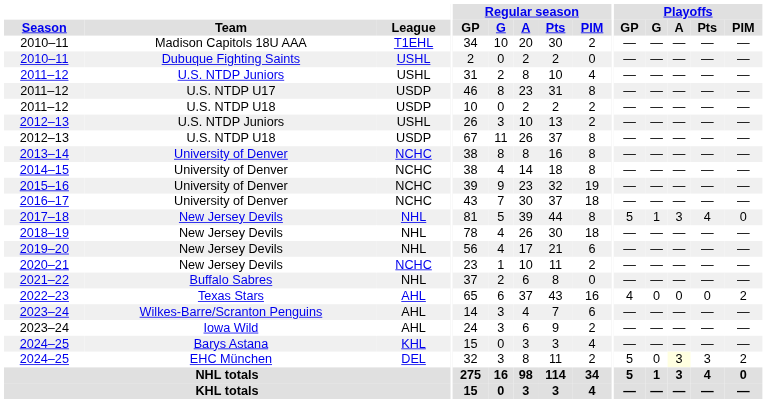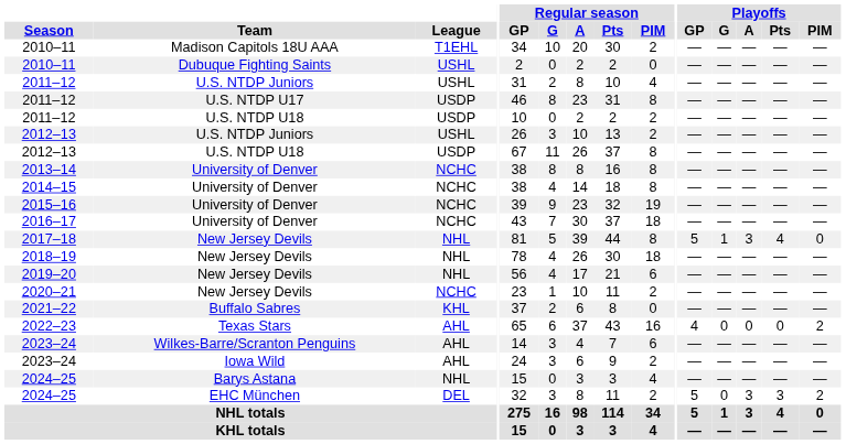 <table border="0" cellpadding="1" cellspacing="0" style="text-align:center; width:60em;">
 <tr bgcolor="#e0e0e0">
 <th colspan="3" bgcolor="#ffffff"></th>
 <th rowspan="99" bgcolor="#ffffff"></th>
 <th colspan="5"><a href='#'>Regular season</a></th>
 <th rowspan="99" bgcolor="#ffffff"></th>
 <th colspan="5"><a href='#'>Playoffs</a></th>
 </tr>
 <tr bgcolor="#e0e0e0">
 <th><a href='#'>Season</a></th>
 <th>Team</th>
 <th>League</th>
 <th>GP</th>
 <th><a href='#'>G</a></th>
 <th><a href='#'>A</a></th>
 <th><a href='#'>Pts</a></th>
 <th><a href='#'>PIM</a></th>
 <th>GP</th>
 <th>G</th>
 <th>A</th>
 <th>Pts</th>
 <th>PIM</th>
 </tr>
 <tr>
 <td>2010–11</td>
 <td>Madison Capitols 18U AAA</td>
 <td><a href='#'>T1EHL</a></td>
 <td>34</td>
 <td>10</td>
 <td>20</td>
 <td>30</td>
 <td>2</td>
 <td>—</td>
 <td>—</td>
 <td>—</td>
 <td>—</td>
 <td>—</td>
 </tr>
 <tr bgcolor="#f0f0f0">
 <td><a href='#'>2010–11</a></td>
 <td><a href='#'>Dubuque Fighting Saints</a></td>
 <td><a href='#'>USHL</a></td>
 <td>2</td>
 <td>0</td>
 <td>2</td>
 <td>2</td>
 <td>0</td>
 <td>—</td>
 <td>—</td>
 <td>—</td>
 <td>—</td>
 <td>—</td>
 </tr>
 <tr>
 <td><a href='#'>2011–12</a></td>
 <td><a href='#'>U.S. NTDP Juniors</a></td>
 <td>USHL</td>
 <td>31</td>
 <td>2</td>
 <td>8</td>
 <td>10</td>
 <td>4</td>
 <td>—</td>
 <td>—</td>
 <td>—</td>
 <td>—</td>
 <td>—</td>
 </tr>
 <tr bgcolor="#f0f0f0">
 <td>2011–12</td>
 <td>U.S. NTDP U17</td>
 <td>USDP</td>
 <td>46</td>
 <td>8</td>
 <td>23</td>
 <td>31</td>
 <td>8</td>
 <td>—</td>
 <td>—</td>
 <td>—</td>
 <td>—</td>
 <td>—</td>
 </tr>
 <tr>
 <td>2011–12</td>
 <td>U.S. NTDP U18</td>
 <td>USDP</td>
 <td>10</td>
 <td>0</td>
 <td>2</td>
 <td>2</td>
 <td>2</td>
 <td>—</td>
 <td>—</td>
 <td>—</td>
 <td>—</td>
 <td>—</td>
 </tr>
 <tr bgcolor="#f0f0f0">
 <td><a href='#'>2012–13</a></td>
 <td>U.S. NTDP Juniors</td>
 <td>USHL</td>
 <td>26</td>
 <td>3</td>
 <td>10</td>
 <td>13</td>
 <td>2</td>
 <td>—</td>
 <td>—</td>
 <td>—</td>
 <td>—</td>
 <td>—</td>
 </tr>
 <tr>
 <td>2012–13</td>
 <td>U.S. NTDP U18</td>
 <td>USDP</td>
 <td>67</td>
 <td>11</td>
 <td>26</td>
 <td>37</td>
 <td>8</td>
 <td>—</td>
 <td>—</td>
 <td>—</td>
 <td>—</td>
 <td>—</td>
 </tr>
 <tr bgcolor="#f0f0f0">
 <td><a href='#'>2013–14</a></td>
 <td><a href='#'>University of Denver</a></td>
 <td><a href='#'>NCHC</a></td>
 <td>38</td>
 <td>8</td>
 <td>8</td>
 <td>16</td>
 <td>8</td>
 <td>—</td>
 <td>—</td>
 <td>—</td>
 <td>—</td>
 <td>—</td>
 </tr>
 <tr>
 <td><a href='#'>2014–15</a></td>
 <td>University of Denver</td>
 <td>NCHC</td>
 <td>38</td>
 <td>4</td>
 <td>14</td>
 <td>18</td>
 <td>8</td>
 <td>—</td>
 <td>—</td>
 <td>—</td>
 <td>—</td>
 <td>—</td>
 </tr>
 <tr bgcolor="#f0f0f0">
 <td><a href='#'>2015–16</a></td>
 <td>University of Denver</td>
 <td>NCHC</td>
 <td>39</td>
 <td>9</td>
 <td>23</td>
 <td>32</td>
 <td>19</td>
 <td>—</td>
 <td>—</td>
 <td>—</td>
 <td>—</td>
 <td>—</td>
 </tr>
 <tr>
 <td><a href='#'>2016–17</a></td>
 <td>University of Denver</td>
 <td>NCHC</td>
 <td>43</td>
 <td>7</td>
 <td>30</td>
 <td>37</td>
 <td>18</td>
 <td>—</td>
 <td>—</td>
 <td>—</td>
 <td>—</td>
 <td>—</td>
 </tr>
 <tr bgcolor="#f0f0f0">
 <td><a href='#'>2017–18</a></td>
 <td><a href='#'>New Jersey Devils</a></td>
 <td><a href='#'>NHL</a></td>
 <td>81</td>
 <td>5</td>
 <td>39</td>
 <td>44</td>
 <td>8</td>
 <td>5</td>
 <td>1</td>
 <td>3</td>
 <td>4</td>
 <td>0</td>
 </tr>
 <tr>
 <td><a href='#'>2018–19</a></td>
 <td>New Jersey Devils</td>
 <td>NHL</td>
 <td>78</td>
 <td>4</td>
 <td>26</td>
 <td>30</td>
 <td>18</td>
 <td>—</td>
 <td>—</td>
 <td>—</td>
 <td>—</td>
 <td>—</td>
 </tr>
 <tr bgcolor="#f0f0f0">
 <td><a href='#'>2019–20</a></td>
 <td>New Jersey Devils</td>
 <td>NHL</td>
 <td>56</td>
 <td>4</td>
 <td>17</td>
 <td>21</td>
 <td>6</td>
 <td>—</td>
 <td>—</td>
 <td>—</td>
 <td>—</td>
 <td>—</td>
 </tr>
 <tr>
 <td><a href='#'>2020–21</a></td>
 <td>New Jersey Devils</td>
 <td><a href='#'>NCHC</a></td>
 <td>23</td>
 <td>1</td>
 <td>10</td>
 <td>11</td>
 <td>2</td>
 <td>—</td>
 <td>—</td>
 <td>—</td>
 <td>—</td>
 <td>—</td>
 </tr>
 <tr bgcolor="#f0f0f0">
 <td><a href='#'>2021–22</a></td>
 <td><a href='#'>Buffalo Sabres</a></td>
-<td>NHL</td>
+<td><a href='#'>KHL</a></td>
 <td>37</td>
 <td>2</td>
 <td>6</td>
 <td>8</td>
 <td>0</td>
 <td>—</td>
 <td>—</td>
 <td>—</td>
 <td>—</td>
 <td>—</td>
 </tr>
 <tr>
 <td><a href='#'>2022–23</a></td>
 <td><a href='#'>Texas Stars</a></td>
 <td><a href='#'>AHL</a></td>
 <td>65</td>
 <td>6</td>
 <td>37</td>
 <td>43</td>
 <td>16</td>
 <td>4</td>
 <td>0</td>
 <td>0</td>
 <td>0</td>
 <td>2</td>
 </tr>
 <tr bgcolor="#f0f0f0">
 <td><a href='#'>2023–24</a></td>
 <td><a href='#'>Wilkes-Barre/Scranton Penguins</a></td>
 <td>AHL</td>
 <td>14</td>
 <td>3</td>
 <td>4</td>
 <td>7</td>
 <td>6</td>
 <td>—</td>
 <td>—</td>
 <td>—</td>
 <td>—</td>
 <td>—</td>
 </tr>
 <tr>
 <td>2023–24</td>
 <td><a href='#'>Iowa Wild</a></td>
 <td>AHL</td>
 <td>24</td>
 <td>3</td>
 <td>6</td>
 <td>9</td>
 <td>2</td>
 <td>—</td>
 <td>—</td>
 <td>—</td>
 <td>—</td>
 <td>—</td>
 </tr>
 <tr bgcolor="#f0f0f0">
 <td><a href='#'>2024–25</a></td>
 <td><a href='#'>Barys Astana</a></td>
-<td><a href='#'>KHL</a></td>
+<td>NHL</td>
 <td>15</td>
 <td>0</td>
 <td>3</td>
 <td>3</td>
 <td>4</td>
 <td>—</td>
 <td>—</td>
 <td>—</td>
 <td>—</td>
 <td>—</td>
 </tr>
 <tr>
 <td><a href='#'>2024–25</a></td>
 <td><a href='#'>EHC München</a></td>
 <td><a href='#'>DEL</a></td>
 <td>32</td>
 <td>3</td>
 <td>8</td>
 <td>11</td>
 <td>2</td>
 <td>5</td>
 <td>0</td>
-<td style="background: lightyellow;">3</td>
+<td>3</td>
 <td>3</td>
 <td>2</td>
 </tr>
 <tr bgcolor="#e0e0e0">
 <th colspan="3">NHL totals</th>
 <th>275</th>
 <th>16</th>
 <th>98</th>
 <th>114</th>
 <th>34</th>
 <th>5</th>
 <th>1</th>
 <th>3</th>
 <th>4</th>
 <th>0</th>
 </tr>
 <tr bgcolor="#e0e0e0">
 <th colspan="3">KHL totals</th>
 <th>15</th>
 <th>0</th>
 <th>3</th>
 <th>3</th>
 <th>4</th>
 <th>—</th>
 <th>—</th>
 <th>—</th>
 <th>—</th>
 <th>—</th>
 </tr>
 </table>
